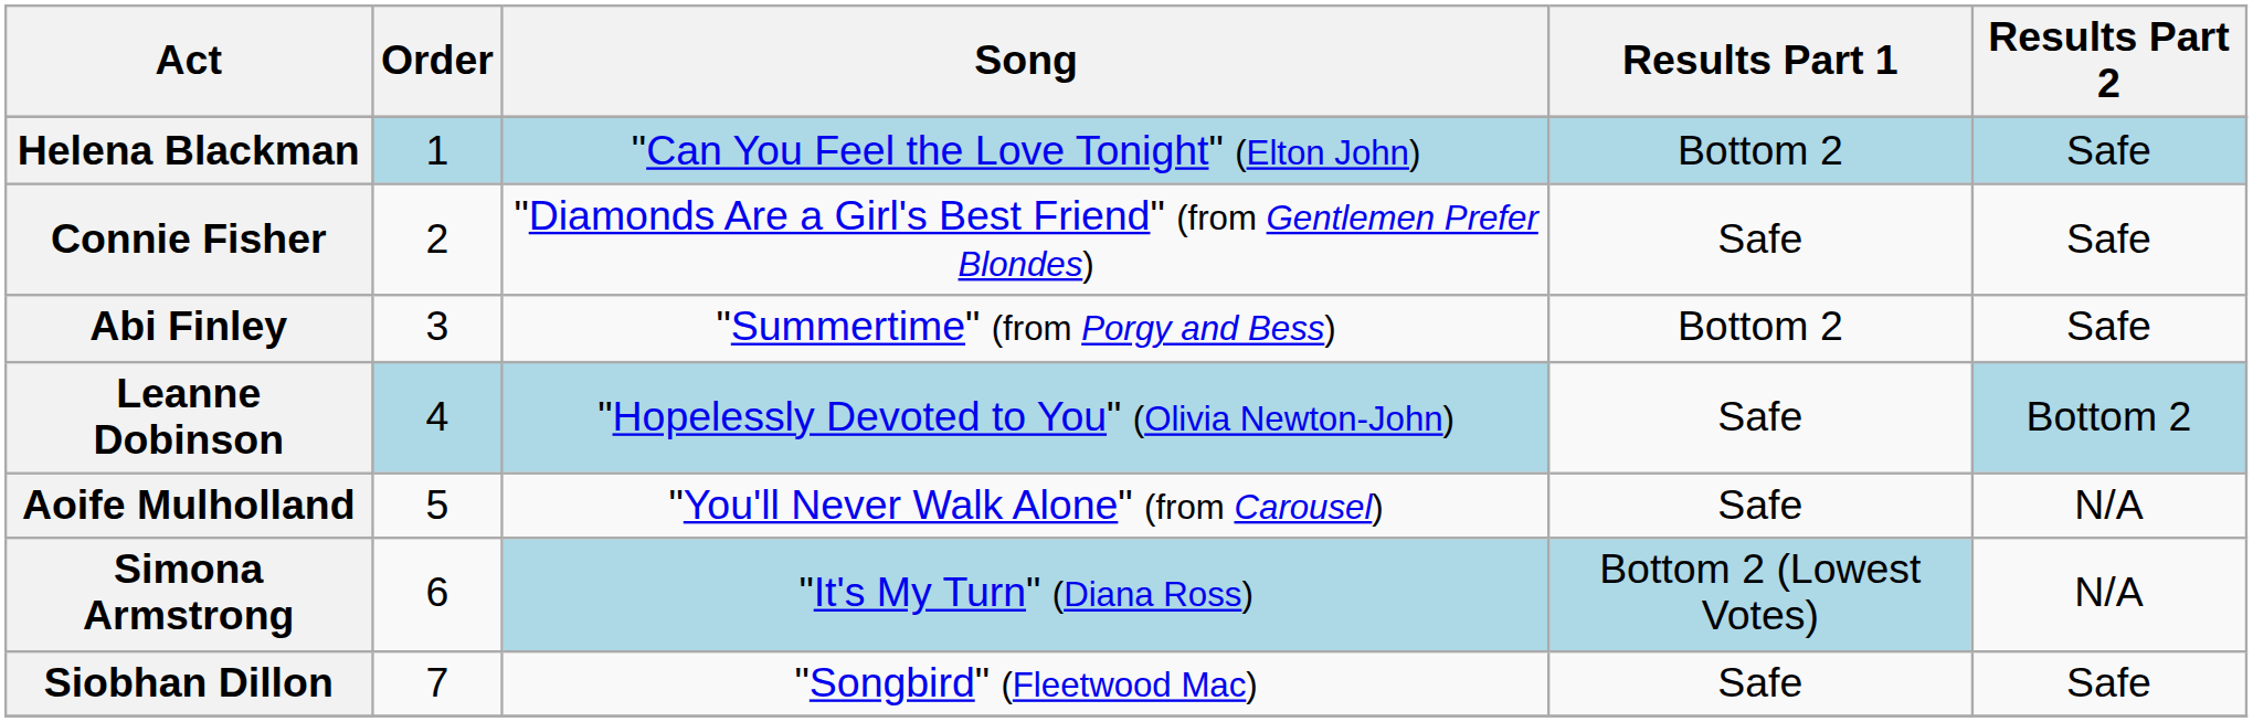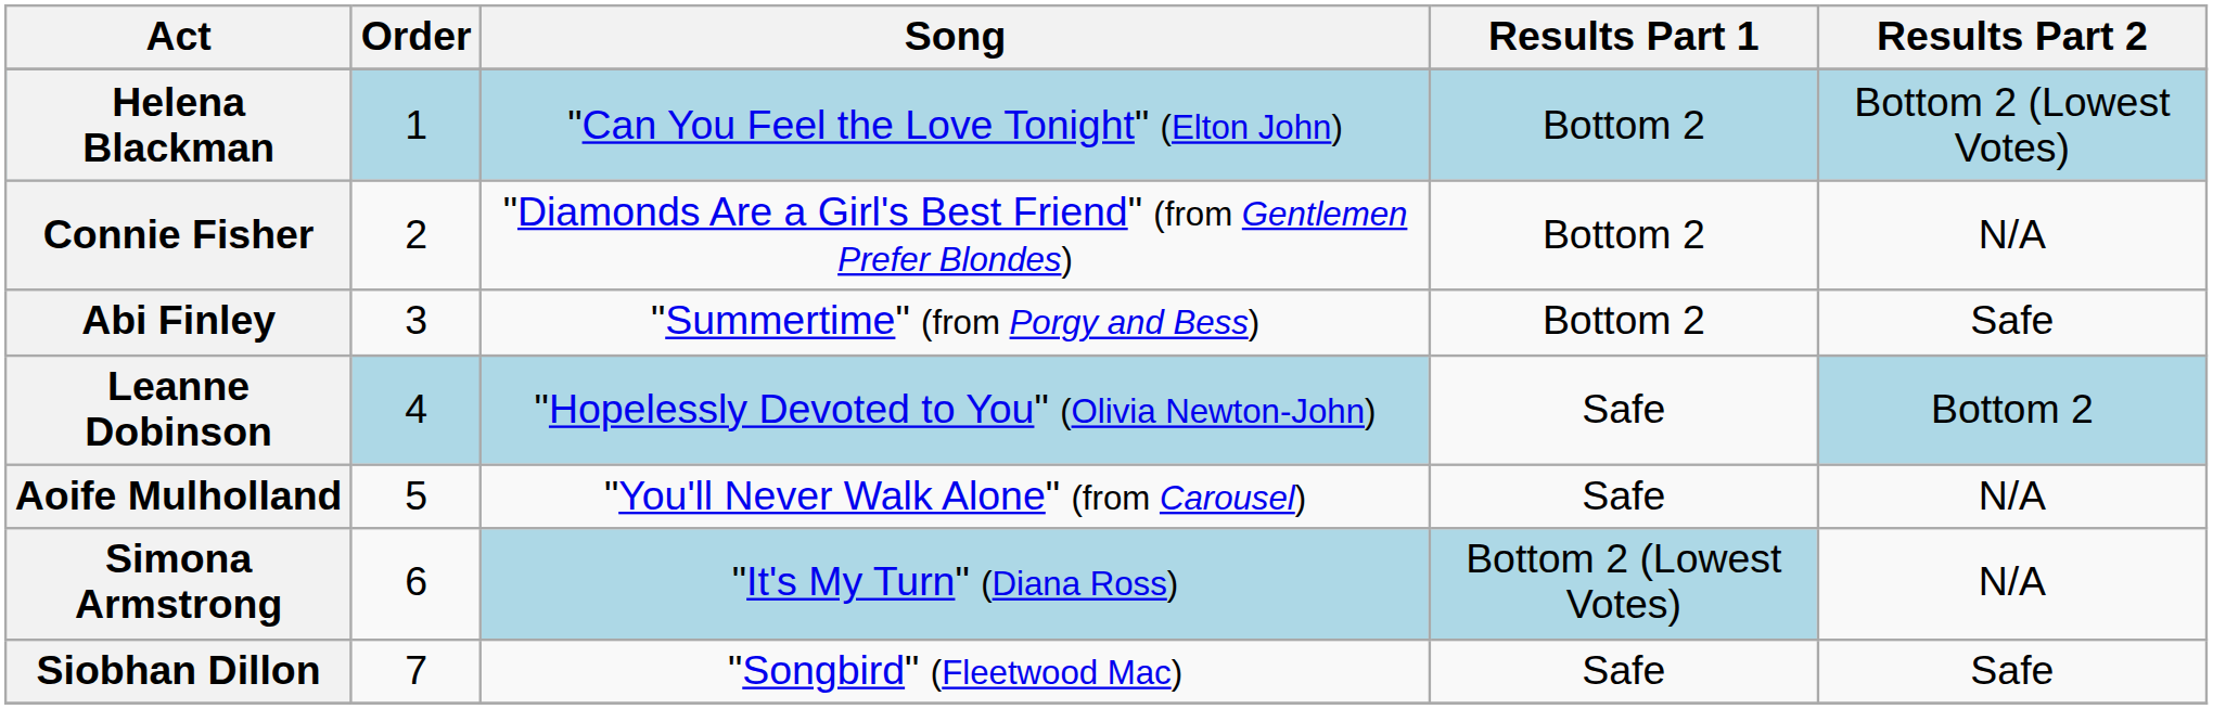 <table class="wikitable plainrowheaders" style="text-align:center;">
 <tr>
 <th scope="col">Act</th>
 <th scope="col">Order</th>
 <th scope="col">Song</th>
 <th scope="col">Results Part 1</th>
 <th scope="col">Results Part 2</th>
 </tr>
 <tr>
 </tr>
 <tr style = "background:lightblue">
 <th scope="row">Helena Blackman</th>
 <td>1</td>
 <td>"<a href='#'>Can You Feel the Love Tonight</a>"  <small>(<a href='#'>Elton John</a>)</small></td>
 <td>Bottom 2</td>
-<td>Safe</td>
+<td>Bottom 2 (Lowest Votes)</td>
 </tr>
 <tr>
 <th scope="row">Connie Fisher</th>
 <td>2</td>
 <td>"<a href='#'>Diamonds Are a Girl's Best Friend</a>"  <small>(from <em><a href='#'>Gentlemen Prefer Blondes</a></em>)</small></td>
-<td>Safe</td>
-<td>Safe</td>
+<td>Bottom 2</td>
+<td>N/A</td>
 </tr>
 <tr>
 <th scope="row">Abi Finley</th>
 <td>3</td>
 <td>"<a href='#'>Summertime</a>" <small>(from <em><a href='#'>Porgy and Bess</a></em>)</small></td>
 <td>Bottom 2</td>
 <td>Safe</td>
 </tr>
 <tr>
 <th scope="row">Leanne Dobinson</th>
 <td style = "background:lightblue">4</td>
 <td style = "background:lightblue">"<a href='#'>Hopelessly Devoted to You</a>" <small>(<a href='#'>Olivia Newton-John</a>)</small></td>
 <td>Safe</td>
 <td style = "background:lightblue">Bottom 2</td>
 </tr>
 <tr>
 <th scope="row">Aoife Mulholland</th>
 <td>5</td>
 <td>"<a href='#'>You'll Never Walk Alone</a>" <small>(from <em><a href='#'>Carousel</a></em>)</small></td>
 <td>Safe</td>
 <td>N/A</td>
 </tr>
 <tr>
 <th scope="row">Simona Armstrong</th>
 <td>6</td>
 <td style = "background:lightblue">"<a href='#'>It's My Turn</a>"  <small>(<a href='#'>Diana Ross</a>)</small></td>
 <td style = "background:lightblue">Bottom 2 (Lowest Votes)</td>
 <td>N/A</td>
 </tr>
 <tr>
 <th scope="row">Siobhan Dillon</th>
 <td>7</td>
 <td>"<a href='#'>Songbird</a>" <small>(<a href='#'>Fleetwood Mac</a>)</small></td>
 <td>Safe</td>
 <td>Safe</td>
 </tr>
 <tr>
 </tr>
 </table>
